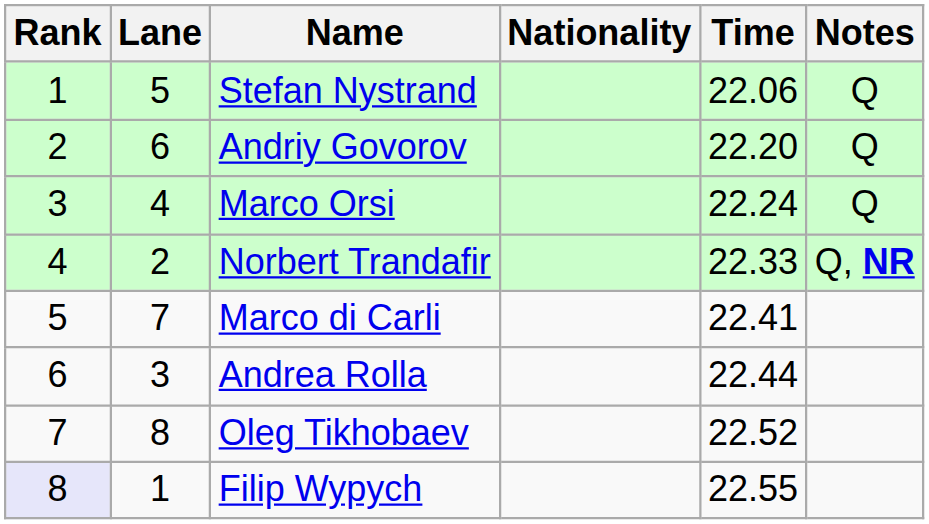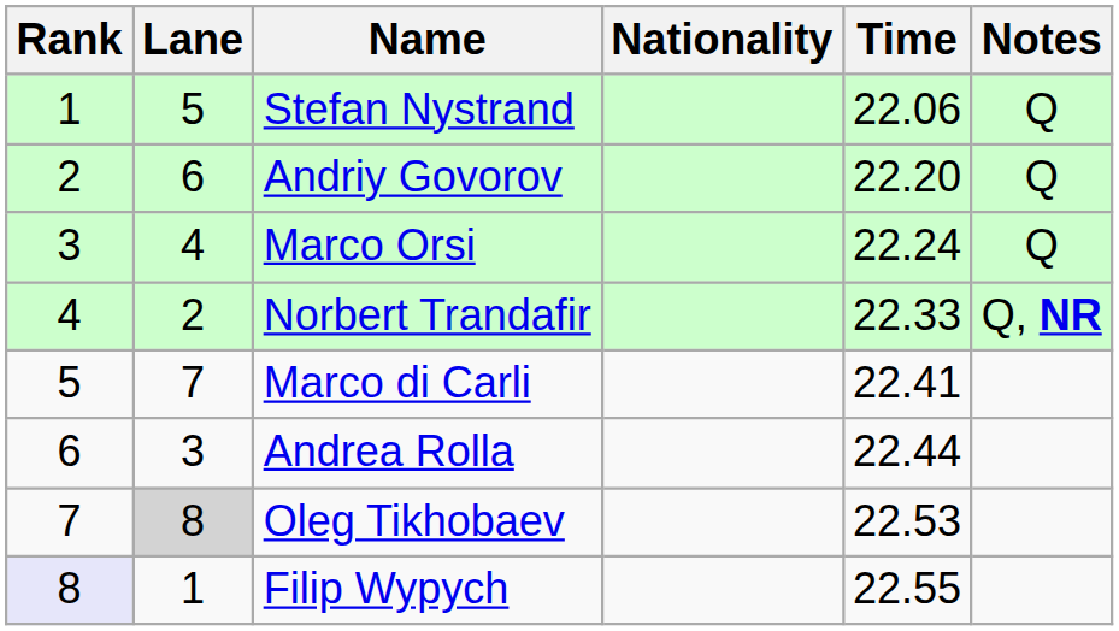 <table class="wikitable sortable" style="text-align:center">
 <tr>
 <th>Rank</th>
 <th>Lane</th>
 <th>Name</th>
 <th>Nationality</th>
 <th>Time</th>
 <th>Notes</th>
 </tr>
 <tr bgcolor=ccffcc>
 <td>1</td>
 <td>5</td>
 <td align=left><a href='#'>Stefan Nystrand</a></td>
 <td align=left></td>
 <td>22.06</td>
 <td>Q</td>
 </tr>
 <tr bgcolor=ccffcc>
 <td>2</td>
 <td>6</td>
 <td align=left><a href='#'>Andriy Govorov</a></td>
 <td align=left></td>
 <td>22.20</td>
 <td>Q</td>
 </tr>
 <tr bgcolor=ccffcc>
 <td>3</td>
 <td>4</td>
 <td align=left><a href='#'>Marco Orsi</a></td>
 <td align=left></td>
 <td>22.24</td>
 <td>Q</td>
 </tr>
 <tr bgcolor=ccffcc>
 <td>4</td>
 <td>2</td>
 <td align=left><a href='#'>Norbert Trandafir</a></td>
 <td align=left></td>
 <td>22.33</td>
 <td>Q, <strong><a href='#'>NR</a></strong></td>
 </tr>
 <tr>
 <td>5</td>
 <td>7</td>
 <td align=left><a href='#'>Marco di Carli</a></td>
 <td align=left></td>
 <td>22.41</td>
 <td></td>
 </tr>
 <tr>
 <td>6</td>
 <td>3</td>
 <td align=left><a href='#'>Andrea Rolla</a></td>
 <td align=left></td>
 <td>22.44</td>
 <td></td>
 </tr>
 <tr>
 <td>7</td>
-<td>8</td>
+<td style="background: lightgrey;">8</td>
 <td align=left><a href='#'>Oleg Tikhobaev</a></td>
 <td align=left></td>
-<td>22.52</td>
+<td>22.53</td>
 <td></td>
 </tr>
 <tr>
 <td style="background: lavender;">8</td>
 <td>1</td>
 <td align=left><a href='#'>Filip Wypych</a></td>
 <td align=left></td>
 <td>22.55</td>
 <td></td>
 </tr>
 </table>
